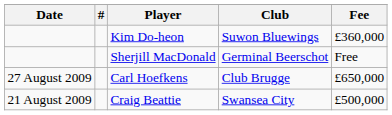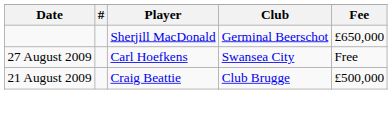 <table class="wikitable" style="text-align: left">
 <tr>
 </tr>
 <tr>
 <th>Date</th>
 <th>#</th>
 <th>Player</th>
 <th>Club</th>
 <th>Fee</th>
 </tr>
 <tr>
 <td></td>
 <td></td>
-<td> <a href='#'>Kim Do-heon</a></td>
-<td> <a href='#'>Suwon Bluewings</a></td>
-<td>£360,000</td>
-</tr>
-<tr>
-<td></td>
-<td></td>
 <td> <a href='#'>Sherjill MacDonald</a></td>
 <td> <a href='#'>Germinal Beerschot</a></td>
-<td>Free</td>
+<td>£650,000</td>
 </tr>
 <tr>
 <td>27 August 2009</td>
 <td></td>
 <td> <a href='#'>Carl Hoefkens</a></td>
-<td> <a href='#'>Club Brugge</a></td>
-<td>£650,000</td>
+<td> <a href='#'>Swansea City</a></td>
+<td>Free</td>
 </tr>
 <tr>
 <td>21 August 2009</td>
 <td></td>
 <td> <a href='#'>Craig Beattie</a></td>
-<td> <a href='#'>Swansea City</a></td>
+<td> <a href='#'>Club Brugge</a></td>
 <td>£500,000</td>
 </tr>
 </table>
